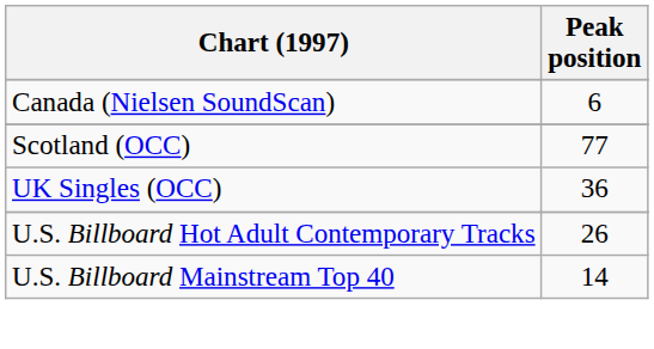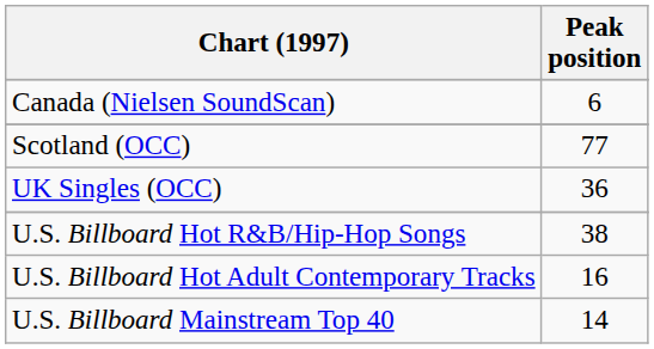 <table class="wikitable">
 <tr>
 <th align="left">Chart (1997)</th>
 <th align="left">Peak<br>position</th>
 </tr>
 <tr>
 </tr>
 <tr>
 <td>Canada (<a href='#'>Nielsen SoundScan</a>)</td>
 <td align="center">6</td>
 </tr>
 <tr>
 </tr>
 <tr>
 <td align="left">Scotland (<a href='#'>OCC</a>)</td>
 <td align="center">77</td>
 </tr>
 <tr>
 <td align="left"><a href='#'>UK Singles</a> (<a href='#'>OCC</a>)</td>
 <td align="center">36</td>
 </tr>
 <tr>
 </tr>
 <tr>
+<td align="left">U.S. <em>Billboard</em> <a href='#'>Hot R&B/Hip-Hop Songs</a></td>
+<td align="center">38</td>
+</tr>
+<tr>
 <td align="left">U.S. <em>Billboard</em> <a href='#'>Hot Adult Contemporary Tracks</a></td>
-<td align="center">26</td>
+<td align="center">16</td>
 </tr>
 <tr>
 <td>U.S. <em>Billboard</em> <a href='#'>Mainstream Top 40</a></td>
 <td align="center">14</td>
 </tr>
 </table>
